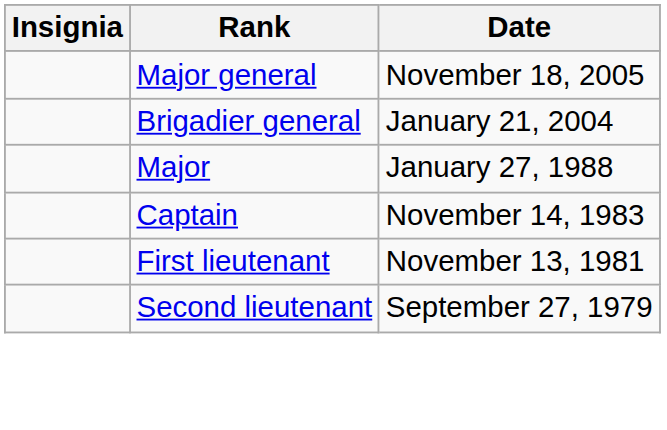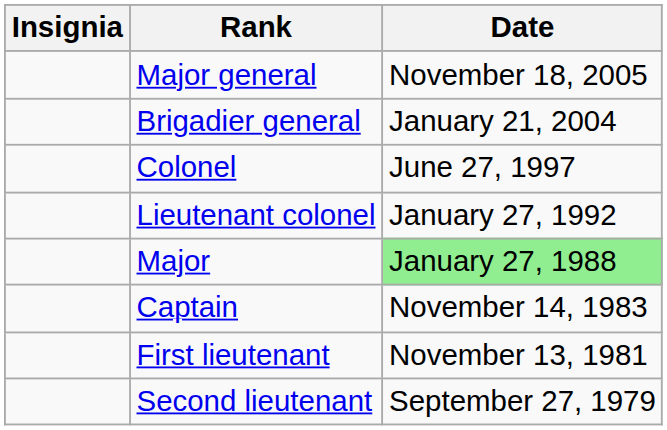 <table class="wikitable">
 <tr>
 <th>Insignia</th>
 <th>Rank</th>
 <th>Date</th>
 </tr>
 <tr>
 <td></td>
 <td><a href='#'>Major general</a></td>
 <td>November 18, 2005</td>
 </tr>
 <tr>
 <td></td>
 <td><a href='#'>Brigadier general</a></td>
 <td>January 21, 2004</td>
 </tr>
 <tr>
 <td></td>
+<td><a href='#'>Colonel</a></td>
+<td>June 27, 1997</td>
+</tr>
+<tr>
+<td></td>
+<td><a href='#'>Lieutenant colonel</a></td>
+<td>January 27, 1992</td>
+</tr>
+<tr>
+<td></td>
 <td><a href='#'>Major</a></td>
-<td>January 27, 1988</td>
+<td style="background: lightgreen;">January 27, 1988</td>
 </tr>
 <tr>
 <td></td>
 <td><a href='#'>Captain</a></td>
 <td>November 14, 1983</td>
 </tr>
 <tr>
 <td></td>
 <td><a href='#'>First lieutenant</a></td>
 <td>November 13, 1981</td>
 </tr>
 <tr>
 <td></td>
 <td><a href='#'>Second lieutenant</a></td>
 <td>September 27, 1979</td>
 </tr>
 </table>
